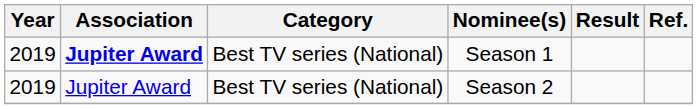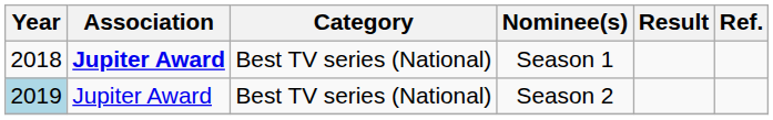 <table class="wikitable sortable">
 <tr>
 <th>Year</th>
 <th>Association</th>
 <th>Category</th>
 <th>Nominee(s)</th>
 <th>Result</th>
 <th class="unsortable">Ref.</th>
 </tr>
 <tr>
-<td>2019</td>
+<td>2018</td>
 <td><strong><a href='#'>Jupiter Award</a></strong></td>
 <td>Best TV series (National)</td>
 <td align="center">Season 1</td>
 <td></td>
 <td></td>
 </tr>
 <tr>
-<td>2019</td>
+<td style="background: lightblue;">2019</td>
 <td><a href='#'>Jupiter Award</a></td>
 <td>Best TV series (National)</td>
 <td align="center">Season 2</td>
 <td></td>
 <td></td>
 </tr>
 <tr>
 </tr>
 </table>
